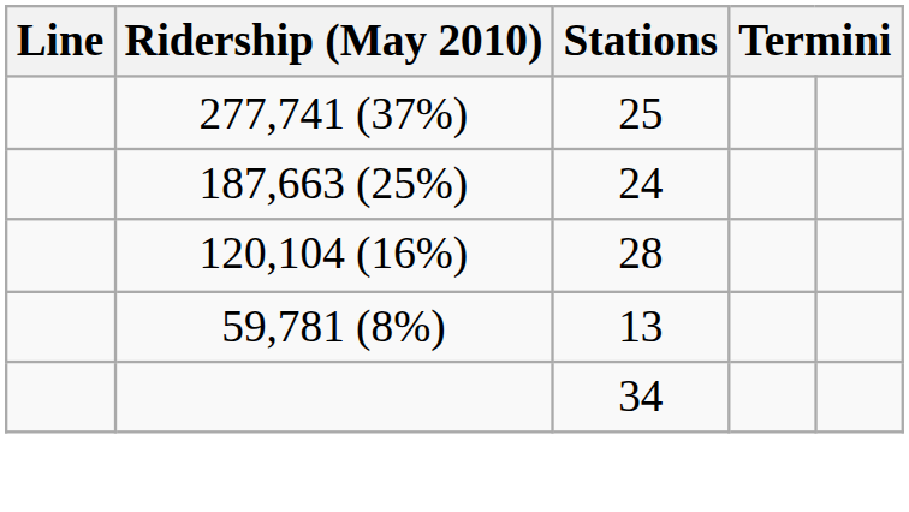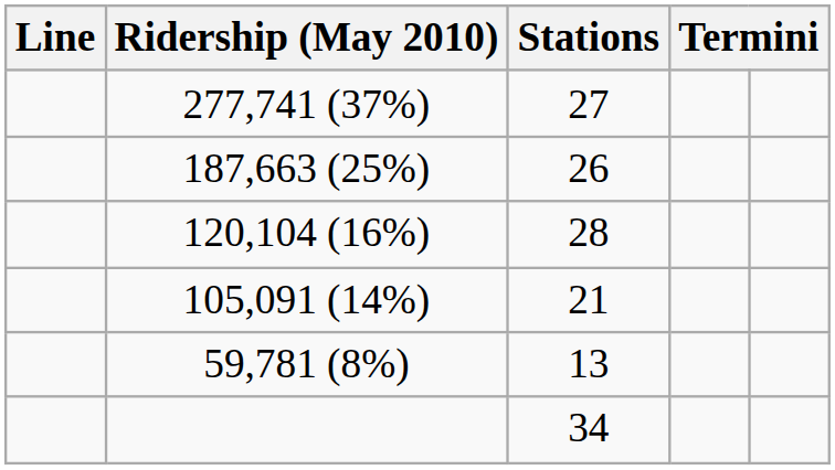 <table class="wikitable">
 <tr>
 <th>Line</th>
 <th>Ridership (May 2010)</th>
 <th>Stations</th>
 <th colspan=2>Termini</th>
 </tr>
 <tr>
 <td></td>
 <td align=center>277,741 (37%)</td>
-<td align=center>25</td>
+<td align=center>27</td>
 <td></td>
 <td></td>
 </tr>
 <tr>
 <td></td>
 <td align=center>187,663 (25%)</td>
-<td align=center>24</td>
+<td align=center>26</td>
 <td></td>
 <td></td>
 </tr>
 <tr>
 <td></td>
 <td align=center>120,104 (16%)</td>
 <td align=center>28</td>
+<td></td>
+<td></td>
+</tr>
+<tr>
+<td></td>
+<td align=center>105,091 (14%)</td>
+<td align=center>21</td>
 <td></td>
 <td></td>
 </tr>
 <tr>
 <td></td>
 <td align=center>59,781 (8%)</td>
 <td align=center>13</td>
 <td></td>
 <td></td>
 </tr>
 <tr>
 <td></td>
 <td></td>
 <td align=center>34</td>
 <td></td>
 <td></td>
 </tr>
 </table>
